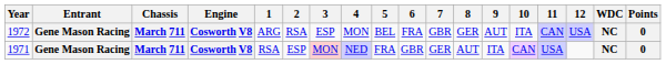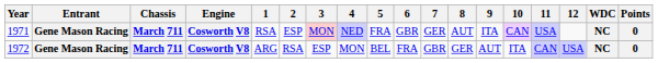 <table class="wikitable" style="text-align:center; font-size:90%">
 <tr>
 <th>Year</th>
 <th>Entrant</th>
 <th>Chassis</th>
 <th>Engine</th>
 <th>1</th>
 <th>2</th>
 <th>3</th>
 <th>4</th>
 <th>5</th>
 <th>6</th>
 <th>7</th>
 <th>8</th>
 <th>9</th>
 <th>10</th>
 <th>11</th>
 <th>12</th>
 <th>WDC</th>
 <th>Points</th>
 </tr>
 <tr>
+<td><a href='#'>1971</a></td>
+<th>Gene Mason Racing</th>
+<th><a href='#'>March</a> <a href='#'>711</a></th>
+<th><a href='#'>Cosworth</a> <a href='#'>V8</a></th>
+<td><a href='#'>RSA</a></td>
+<td><a href='#'>ESP</a></td>
+<td style="background:#FFCFCF;"><a href='#'>MON</a><br></td>
+<td style="background:#CFCFFF;"><a href='#'>NED</a><br></td>
+<td><a href='#'>FRA</a></td>
+<td><a href='#'>GBR</a></td>
+<td><a href='#'>GER</a></td>
+<td><a href='#'>AUT</a></td>
+<td><a href='#'>ITA</a></td>
+<td style="background:#EFCFFF;"><a href='#'>CAN</a><br></td>
+<td style="background:#CFCFFF;"><a href='#'>USA</a><br></td>
+<td></td>
+<th>NC</th>
+<th>0</th>
+</tr>
+<tr>
 <td><a href='#'>1972</a></td>
 <th>Gene Mason Racing</th>
 <th><a href='#'>March</a> <a href='#'>711</a></th>
 <th><a href='#'>Cosworth</a> <a href='#'>V8</a></th>
 <td><a href='#'>ARG</a></td>
 <td><a href='#'>RSA</a></td>
 <td><a href='#'>ESP</a></td>
 <td><a href='#'>MON</a></td>
 <td><a href='#'>BEL</a></td>
 <td><a href='#'>FRA</a></td>
 <td><a href='#'>GBR</a></td>
 <td><a href='#'>GER</a></td>
 <td><a href='#'>AUT</a></td>
 <td><a href='#'>ITA</a></td>
 <td style="background:#CFCFFF;"><a href='#'>CAN</a><br></td>
 <td style="background:#CFCFFF;"><a href='#'>USA</a><br></td>
 <th>NC</th>
 <th>0</th>
 </tr>
-<tr>
-<td><a href='#'>1971</a></td>
-<th>Gene Mason Racing</th>
-<th><a href='#'>March</a> <a href='#'>711</a></th>
-<th><a href='#'>Cosworth</a> <a href='#'>V8</a></th>
-<td><a href='#'>RSA</a></td>
-<td><a href='#'>ESP</a></td>
-<td style="background:#FFCFCF;"><a href='#'>MON</a><br></td>
-<td style="background:#CFCFFF;"><a href='#'>NED</a><br></td>
-<td><a href='#'>FRA</a></td>
-<td><a href='#'>GBR</a></td>
-<td><a href='#'>GER</a></td>
-<td><a href='#'>AUT</a></td>
-<td><a href='#'>ITA</a></td>
-<td style="background:#EFCFFF;"><a href='#'>CAN</a><br></td>
-<td style="background:#CFCFFF;"><a href='#'>USA</a><br></td>
-<td></td>
-<th>NC</th>
-<th>0</th>
-</tr>
 </table>
